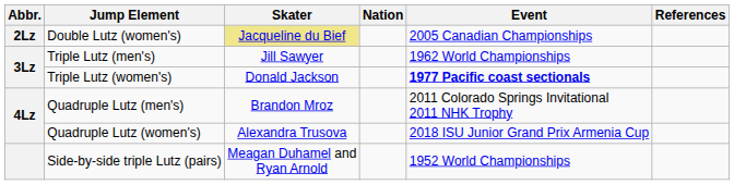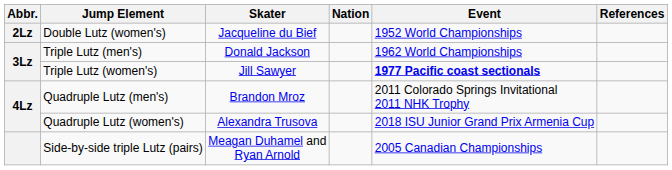 <table class="wikitable" style="text-align: left">
 <tr style="text-align: center;">
 <th>Abbr.</th>
 <th>Jump Element</th>
 <th>Skater</th>
 <th>Nation</th>
 <th>Event</th>
 <th>References</th>
 </tr>
 <tr>
 <th scope=row>2Lz</th>
 <td>Double Lutz (women's)</td>
-<td style="background: khaki; text-align: center;"><a href='#'>Jacqueline du Bief</a></td>
+<td style="text-align: center;"><a href='#'>Jacqueline du Bief</a></td>
 <td></td>
-<td><a href='#'>2005 Canadian Championships</a></td>
+<td><a href='#'>1952 World Championships</a></td>
 <td></td>
 </tr>
 <tr>
 <th scope=row rowspan=2>3Lz</th>
 <td>Triple Lutz (men's)</td>
-<td style="text-align: center;"><a href='#'>Jill Sawyer</a></td>
+<td style="text-align: center;"><a href='#'>Donald Jackson</a></td>
 <td></td>
 <td><a href='#'>1962 World Championships</a></td>
 <td></td>
 </tr>
 <tr>
 <td>Triple Lutz (women's)</td>
-<td style="text-align: center;"><a href='#'>Donald Jackson</a></td>
+<td style="text-align: center;"><a href='#'>Jill Sawyer</a></td>
 <td></td>
 <td><strong><a href='#'>1977 Pacific coast sectionals</a></strong></td>
 <td></td>
 </tr>
 <tr>
 <th scope=row rowspan=2>4Lz</th>
 <td>Quadruple Lutz (men's)</td>
 <td style="text-align: center;"><a href='#'>Brandon Mroz</a></td>
 <td></td>
 <td>2011 Colorado Springs Invitational<br><a href='#'>2011 NHK Trophy</a></td>
 <td></td>
 </tr>
 <tr>
 <td>Quadruple Lutz (women's)</td>
 <td style="text-align: center;"><a href='#'>Alexandra Trusova</a></td>
 <td></td>
 <td><a href='#'>2018 ISU Junior Grand Prix Armenia Cup</a></td>
 <td></td>
 </tr>
 <tr>
 <th scope="row"></th>
 <td>Side-by-side triple Lutz (pairs)</td>
 <td style="text-align: center;"><a href='#'>Meagan Duhamel</a> and<br> <a href='#'>Ryan Arnold</a></td>
 <td></td>
-<td><a href='#'>1952 World Championships</a></td>
+<td><a href='#'>2005 Canadian Championships</a></td>
 <td></td>
 </tr>
 </table>
